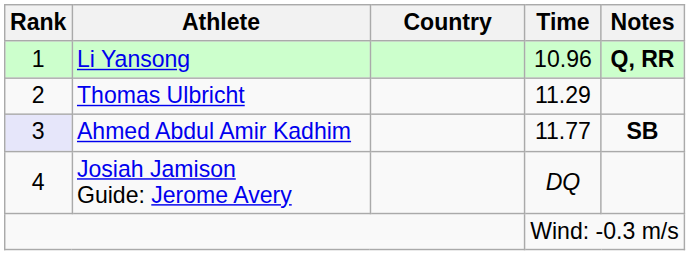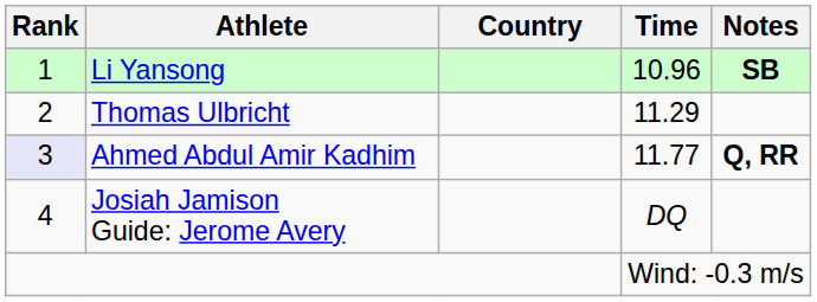 <table class="wikitable sortable" style="text-align:center">
 <tr>
 <th>Rank</th>
 <th style="width:200px">Athlete</th>
 <th style="width:100px">Country</th>
 <th>Time</th>
 <th>Notes</th>
 </tr>
 <tr style="background:#cfc;">
 <td>1</td>
 <td style="text-align:left;"><a href='#'>Li Yansong</a></td>
 <td style="text-align:left;"></td>
 <td>10.96</td>
-<td><strong>Q, RR</strong></td>
+<td><strong>SB</strong></td>
 </tr>
 <tr>
 <td>2</td>
 <td style="text-align:left;"><a href='#'>Thomas Ulbricht</a></td>
 <td style="text-align:left;"></td>
 <td>11.29</td>
 <td></td>
 </tr>
 <tr>
 <td style="background: lavender;">3</td>
 <td style="text-align:left;"><a href='#'>Ahmed Abdul Amir Kadhim</a></td>
 <td style="text-align:left;"></td>
 <td>11.77</td>
-<td><strong>SB</strong></td>
+<td><strong>Q, RR</strong></td>
 </tr>
 <tr>
 <td>4</td>
 <td style="text-align:left;"><a href='#'>Josiah Jamison</a><br>Guide: <a href='#'>Jerome Avery</a></td>
 <td style="text-align:left;"></td>
 <td><em>DQ</em></td>
 <td></td>
 </tr>
 <tr class="sortbottom">
 <td colspan="3"></td>
 <td colspan="2">Wind: -0.3 m/s</td>
 </tr>
 </table>
